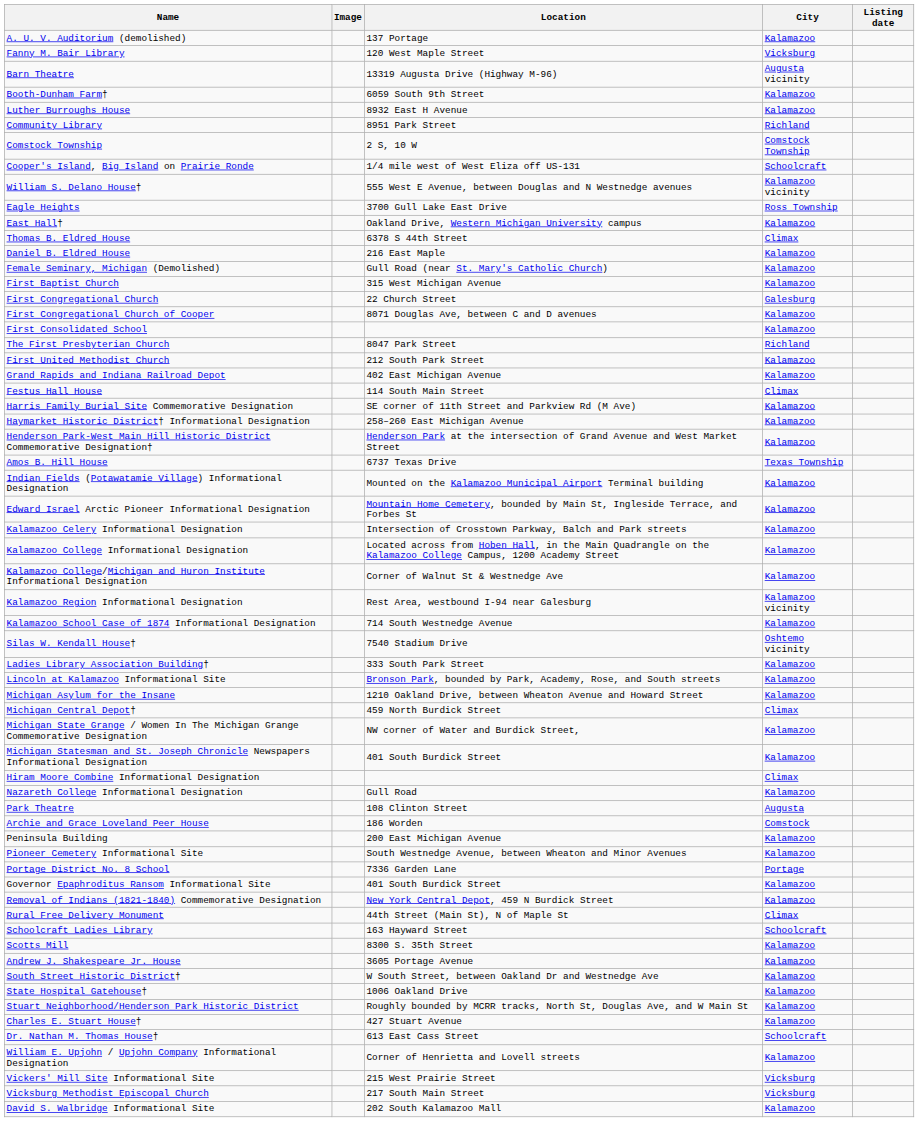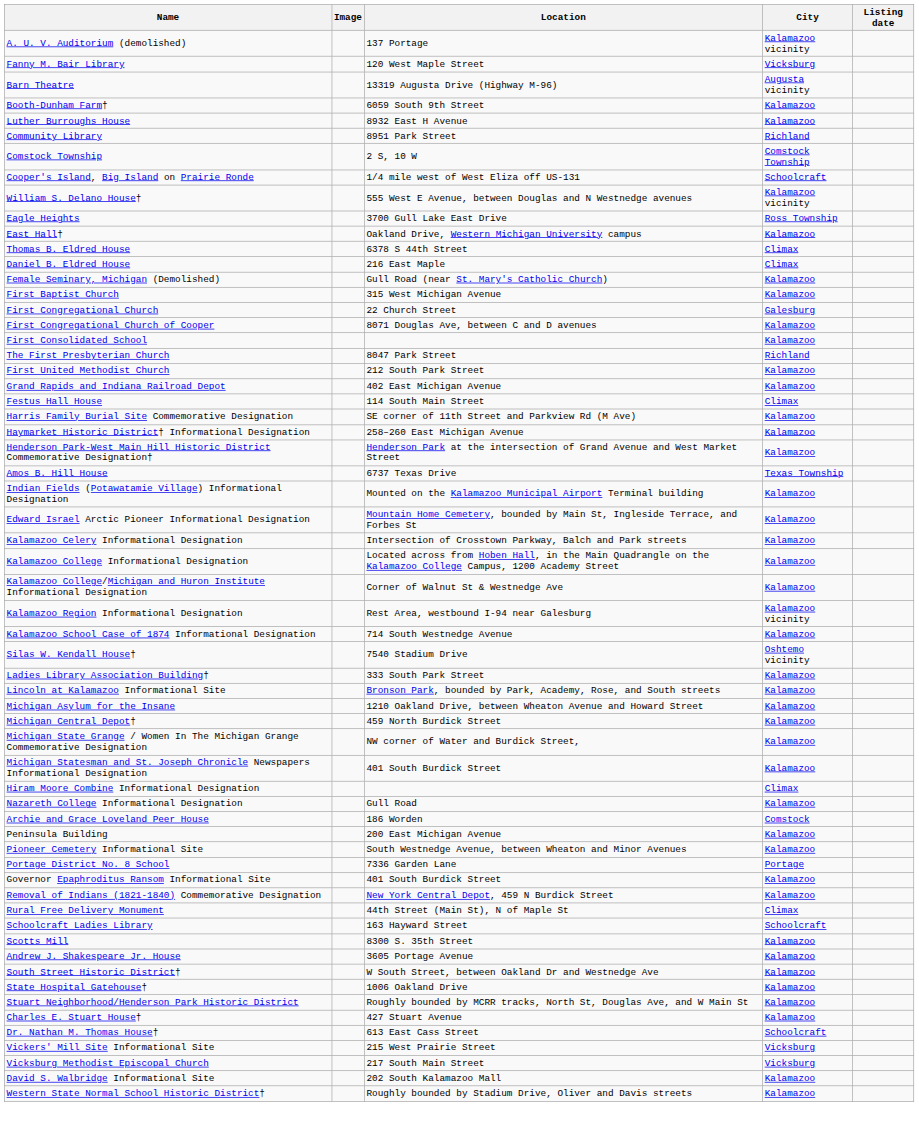 <table class="wikitable sortable" style="width:100%">
 <tr>
 <th>Name</th>
 <th>Image</th>
 <th>Location</th>
 <th>City</th>
 <th>Listing date</th>
 </tr>
 <tr>
 <td><a href='#'>A. U. V. Auditorium</a> (demolished)</td>
 <td></td>
 <td>137 Portage</td>
-<td><a href='#'>Kalamazoo</a></td>
+<td><a href='#'>Kalamazoo</a> vicinity</td>
 <td></td>
 </tr>
 <tr>
 <td><a href='#'>Fanny M. Bair Library</a></td>
 <td></td>
 <td>120 West Maple Street</td>
 <td><a href='#'>Vicksburg</a></td>
 <td></td>
 </tr>
 <tr>
 <td><a href='#'>Barn Theatre</a></td>
 <td></td>
 <td>13319 Augusta Drive (Highway M-96)</td>
 <td><a href='#'>Augusta</a> vicinity</td>
 <td></td>
 </tr>
 <tr>
 <td><a href='#'>Booth-Dunham Farm</a>†</td>
 <td></td>
 <td>6059 South 9th Street</td>
 <td><a href='#'>Kalamazoo</a></td>
 <td></td>
 </tr>
 <tr>
 <td><a href='#'>Luther Burroughs House</a></td>
 <td></td>
 <td>8932 East H Avenue</td>
 <td><a href='#'>Kalamazoo</a></td>
 <td></td>
 </tr>
 <tr>
 <td><a href='#'>Community Library</a></td>
 <td></td>
 <td>8951 Park Street</td>
 <td><a href='#'>Richland</a></td>
 <td></td>
 </tr>
 <tr>
 <td><a href='#'>Comstock Township</a></td>
 <td></td>
 <td>2 S, 10 W</td>
 <td><a href='#'>Comstock Township</a></td>
 <td></td>
 </tr>
 <tr>
 <td><a href='#'>Cooper's Island</a>, <a href='#'>Big Island</a> on <a href='#'>Prairie Ronde</a></td>
 <td></td>
 <td>1/4 mile west of West Eliza off US-131</td>
 <td><a href='#'>Schoolcraft</a></td>
 <td></td>
 </tr>
 <tr>
 <td><a href='#'>William S. Delano House</a>†</td>
 <td></td>
 <td>555 West E Avenue, between Douglas and N Westnedge avenues</td>
 <td><a href='#'>Kalamazoo</a> vicinity</td>
 <td></td>
 </tr>
 <tr>
 <td><a href='#'>Eagle Heights</a></td>
 <td></td>
 <td>3700 Gull Lake East Drive</td>
 <td><a href='#'>Ross Township</a></td>
 <td></td>
 </tr>
 <tr>
 <td><a href='#'>East Hall</a>†</td>
 <td></td>
 <td>Oakland Drive, <a href='#'>Western Michigan University</a> campus</td>
 <td><a href='#'>Kalamazoo</a></td>
 <td></td>
 </tr>
 <tr>
 <td><a href='#'>Thomas B. Eldred House</a></td>
 <td></td>
 <td>6378 S 44th Street</td>
 <td><a href='#'>Climax</a></td>
 <td></td>
 </tr>
 <tr>
 <td><a href='#'>Daniel B. Eldred House</a></td>
 <td></td>
 <td>216 East Maple</td>
-<td><a href='#'>Kalamazoo</a></td>
+<td><a href='#'>Climax</a></td>
 <td></td>
 </tr>
 <tr>
 <td><a href='#'>Female Seminary, Michigan</a> (Demolished)</td>
 <td></td>
 <td>Gull Road (near <a href='#'>St. Mary's Catholic Church</a>)</td>
 <td><a href='#'>Kalamazoo</a></td>
 <td></td>
 </tr>
 <tr>
 <td><a href='#'>First Baptist Church</a></td>
 <td></td>
 <td>315 West Michigan Avenue</td>
 <td><a href='#'>Kalamazoo</a></td>
 <td></td>
 </tr>
 <tr>
 <td><a href='#'>First Congregational Church</a></td>
 <td></td>
 <td>22 Church Street</td>
 <td><a href='#'>Galesburg</a></td>
 <td></td>
 </tr>
 <tr>
 <td><a href='#'>First Congregational Church of Cooper</a></td>
 <td></td>
 <td>8071 Douglas Ave, between C and D avenues</td>
 <td><a href='#'>Kalamazoo</a></td>
 <td></td>
 </tr>
 <tr>
 <td><a href='#'>First Consolidated School</a></td>
 <td></td>
 <td></td>
 <td><a href='#'>Kalamazoo</a></td>
 <td></td>
 </tr>
 <tr>
 <td><a href='#'>The First Presbyterian Church</a></td>
 <td></td>
 <td>8047 Park Street</td>
 <td><a href='#'>Richland</a></td>
 <td></td>
 </tr>
 <tr>
 <td><a href='#'>First United Methodist Church</a></td>
 <td></td>
 <td>212 South Park Street</td>
 <td><a href='#'>Kalamazoo</a></td>
 <td></td>
 </tr>
 <tr>
 <td><a href='#'>Grand Rapids and Indiana Railroad Depot</a></td>
 <td></td>
 <td>402 East Michigan Avenue</td>
 <td><a href='#'>Kalamazoo</a></td>
 <td></td>
 </tr>
 <tr>
 <td><a href='#'>Festus Hall House</a></td>
 <td></td>
 <td>114 South Main Street</td>
 <td><a href='#'>Climax</a></td>
 <td></td>
 </tr>
 <tr>
 <td><a href='#'>Harris Family Burial Site</a> Commemorative Designation</td>
 <td></td>
 <td>SE corner of 11th Street and Parkview Rd (M Ave)</td>
 <td><a href='#'>Kalamazoo</a></td>
 <td></td>
 </tr>
 <tr>
 <td><a href='#'>Haymarket Historic District</a>† Informational Designation</td>
 <td></td>
 <td>258–260 East Michigan Avenue</td>
 <td><a href='#'>Kalamazoo</a></td>
 <td></td>
 </tr>
 <tr>
 <td><a href='#'>Henderson Park-West Main Hill Historic District</a> Commemorative Designation†</td>
 <td></td>
 <td><a href='#'>Henderson Park</a> at the intersection of Grand Avenue and West Market Street</td>
 <td><a href='#'>Kalamazoo</a></td>
 <td></td>
 </tr>
 <tr>
 <td><a href='#'>Amos B. Hill House</a></td>
 <td></td>
 <td>6737 Texas Drive</td>
 <td><a href='#'>Texas Township</a></td>
 <td></td>
 </tr>
 <tr>
 <td><a href='#'>Indian Fields</a> (<a href='#'>Potawatamie Village</a>) Informational Designation</td>
 <td></td>
 <td>Mounted on the <a href='#'>Kalamazoo Municipal Airport</a> Terminal building</td>
 <td><a href='#'>Kalamazoo</a></td>
 <td></td>
 </tr>
 <tr>
 <td><a href='#'>Edward Israel</a> Arctic Pioneer Informational Designation</td>
 <td></td>
 <td><a href='#'>Mountain Home Cemetery</a>, bounded by Main St, Ingleside Terrace, and Forbes St</td>
 <td><a href='#'>Kalamazoo</a></td>
 <td></td>
 </tr>
 <tr>
 <td><a href='#'>Kalamazoo Celery</a> Informational Designation</td>
 <td></td>
 <td>Intersection of Crosstown Parkway, Balch and Park streets</td>
 <td><a href='#'>Kalamazoo</a></td>
 <td></td>
 </tr>
 <tr>
 <td><a href='#'>Kalamazoo College</a> Informational Designation</td>
 <td></td>
 <td>Located across from <a href='#'>Hoben Hall</a>, in the Main Quadrangle on the <a href='#'>Kalamazoo College</a> Campus, 1200 Academy Street</td>
 <td><a href='#'>Kalamazoo</a></td>
 <td></td>
 </tr>
 <tr>
 <td><a href='#'>Kalamazoo College</a>/<a href='#'>Michigan and Huron Institute</a> Informational Designation</td>
 <td></td>
 <td>Corner of Walnut St & Westnedge Ave</td>
 <td><a href='#'>Kalamazoo</a></td>
 <td></td>
 </tr>
 <tr>
 <td><a href='#'>Kalamazoo Region</a> Informational Designation</td>
 <td></td>
 <td>Rest Area, westbound I-94 near Galesburg</td>
 <td><a href='#'>Kalamazoo</a> vicinity</td>
 <td></td>
 </tr>
 <tr>
 <td><a href='#'>Kalamazoo School Case of 1874</a> Informational Designation</td>
 <td></td>
 <td>714 South Westnedge Avenue</td>
 <td><a href='#'>Kalamazoo</a></td>
 <td></td>
 </tr>
 <tr>
 <td><a href='#'>Silas W. Kendall House</a>†</td>
 <td></td>
 <td>7540 Stadium Drive</td>
 <td><a href='#'>Oshtemo</a> vicinity</td>
 <td></td>
 </tr>
 <tr>
 <td><a href='#'>Ladies Library Association Building</a>†</td>
 <td></td>
 <td>333 South Park Street</td>
 <td><a href='#'>Kalamazoo</a></td>
 <td></td>
 </tr>
 <tr>
 <td><a href='#'>Lincoln at Kalamazoo</a> Informational Site</td>
 <td></td>
 <td><a href='#'>Bronson Park</a>, bounded by Park, Academy, Rose, and South streets</td>
 <td><a href='#'>Kalamazoo</a></td>
 <td></td>
 </tr>
 <tr>
 <td><a href='#'>Michigan Asylum for the Insane</a></td>
 <td></td>
 <td>1210 Oakland Drive, between Wheaton Avenue and Howard Street</td>
 <td><a href='#'>Kalamazoo</a></td>
 <td></td>
 </tr>
 <tr>
 <td><a href='#'>Michigan Central Depot</a>†</td>
 <td></td>
 <td>459 North Burdick Street</td>
-<td><a href='#'>Climax</a></td>
+<td><a href='#'>Kalamazoo</a></td>
 <td></td>
 </tr>
 <tr>
 <td><a href='#'>Michigan State Grange</a> / Women In The Michigan Grange Commemorative Designation</td>
 <td></td>
 <td>NW corner of Water and Burdick Street,</td>
 <td><a href='#'>Kalamazoo</a></td>
 <td></td>
 </tr>
 <tr>
 <td><a href='#'>Michigan Statesman and St. Joseph Chronicle</a> Newspapers Informational Designation</td>
 <td></td>
 <td>401 South Burdick Street</td>
 <td><a href='#'>Kalamazoo</a></td>
 <td></td>
 </tr>
 <tr>
 <td><a href='#'>Hiram Moore Combine</a> Informational Designation</td>
 <td></td>
 <td></td>
 <td><a href='#'>Climax</a></td>
 <td></td>
 </tr>
 <tr>
 <td><a href='#'>Nazareth College</a> Informational Designation</td>
 <td></td>
 <td>Gull Road</td>
 <td><a href='#'>Kalamazoo</a></td>
-<td></td>
-</tr>
-<tr>
-<td><a href='#'>Park Theatre</a></td>
-<td></td>
-<td>108 Clinton Street</td>
-<td><a href='#'>Augusta</a></td>
 <td></td>
 </tr>
 <tr>
 <td><a href='#'>Archie and Grace Loveland Peer House</a></td>
 <td></td>
 <td>186 Worden</td>
 <td><a href='#'>Comstock</a></td>
 <td></td>
 </tr>
 <tr>
 <td>Peninsula Building</td>
 <td></td>
 <td>200 East Michigan Avenue</td>
 <td><a href='#'>Kalamazoo</a></td>
 <td></td>
 </tr>
 <tr>
 <td><a href='#'>Pioneer Cemetery</a> Informational Site</td>
 <td></td>
 <td>South Westnedge Avenue, between Wheaton and Minor Avenues</td>
 <td><a href='#'>Kalamazoo</a></td>
 <td></td>
 </tr>
 <tr>
 <td><a href='#'>Portage District No. 8 School</a></td>
 <td></td>
 <td>7336 Garden Lane</td>
 <td><a href='#'>Portage</a></td>
 <td></td>
 </tr>
 <tr>
 <td>Governor <a href='#'>Epaphroditus Ransom</a> Informational Site</td>
 <td></td>
 <td>401 South Burdick Street</td>
 <td><a href='#'>Kalamazoo</a></td>
 <td></td>
 </tr>
 <tr>
 <td><a href='#'>Removal of Indians (1821-1840)</a> Commemorative Designation</td>
 <td></td>
 <td><a href='#'>New York Central Depot</a>, 459 N Burdick Street</td>
 <td><a href='#'>Kalamazoo</a></td>
 <td></td>
 </tr>
 <tr>
 <td><a href='#'>Rural Free Delivery Monument</a></td>
 <td></td>
 <td>44th Street (Main St), N of Maple St</td>
 <td><a href='#'>Climax</a></td>
 <td></td>
 </tr>
 <tr>
 <td><a href='#'>Schoolcraft Ladies Library</a></td>
 <td></td>
 <td>163 Hayward Street</td>
 <td><a href='#'>Schoolcraft</a></td>
 <td></td>
 </tr>
 <tr>
 <td><a href='#'>Scotts Mill</a></td>
 <td></td>
 <td>8300 S. 35th Street</td>
 <td><a href='#'>Kalamazoo</a></td>
 <td></td>
 </tr>
 <tr>
 <td><a href='#'>Andrew J. Shakespeare Jr. House</a></td>
 <td></td>
 <td>3605 Portage Avenue</td>
 <td><a href='#'>Kalamazoo</a></td>
 <td></td>
 </tr>
 <tr>
 <td><a href='#'>South Street Historic District</a>†</td>
 <td></td>
 <td>W South Street, between Oakland Dr and Westnedge Ave</td>
 <td><a href='#'>Kalamazoo</a></td>
 <td></td>
 </tr>
 <tr>
 <td><a href='#'>State Hospital Gatehouse</a>†</td>
 <td></td>
 <td>1006 Oakland Drive</td>
 <td><a href='#'>Kalamazoo</a></td>
 <td></td>
 </tr>
 <tr>
 <td><a href='#'>Stuart Neighborhood/Henderson Park Historic District</a></td>
 <td></td>
 <td>Roughly bounded by MCRR tracks, North St, Douglas Ave, and W Main St</td>
 <td><a href='#'>Kalamazoo</a></td>
 <td></td>
 </tr>
 <tr>
 <td><a href='#'>Charles E. Stuart House</a>†</td>
 <td></td>
 <td>427 Stuart Avenue</td>
 <td><a href='#'>Kalamazoo</a></td>
 <td></td>
 </tr>
 <tr>
 <td><a href='#'>Dr. Nathan M. Thomas House</a>†</td>
 <td></td>
 <td>613 East Cass Street</td>
 <td><a href='#'>Schoolcraft</a></td>
 <td></td>
 </tr>
 <tr>
-<td><a href='#'>William E. Upjohn</a> / <a href='#'>Upjohn Company</a> Informational Designation</td>
-<td></td>
-<td>Corner of Henrietta and Lovell streets</td>
-<td><a href='#'>Kalamazoo</a></td>
-<td></td>
-</tr>
-<tr>
 <td><a href='#'>Vickers' Mill Site</a> Informational Site</td>
 <td></td>
 <td>215 West Prairie Street</td>
 <td><a href='#'>Vicksburg</a></td>
 <td></td>
 </tr>
 <tr>
 <td><a href='#'>Vicksburg Methodist Episcopal Church</a></td>
 <td></td>
 <td>217 South Main Street</td>
 <td><a href='#'>Vicksburg</a></td>
 <td></td>
 </tr>
 <tr>
 <td><a href='#'>David S. Walbridge</a> Informational Site</td>
 <td></td>
 <td>202 South Kalamazoo Mall</td>
 <td><a href='#'>Kalamazoo</a></td>
 <td></td>
 </tr>
+<tr>
+<td><a href='#'>Western State Normal School Historic District</a>†</td>
+<td></td>
+<td>Roughly bounded by Stadium Drive, Oliver and Davis streets</td>
+<td><a href='#'>Kalamazoo</a></td>
+<td></td>
+</tr>
 </table>
